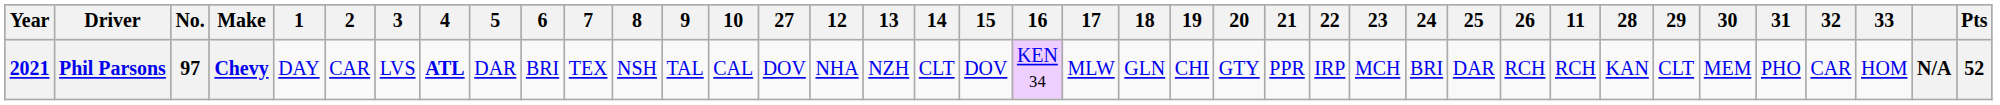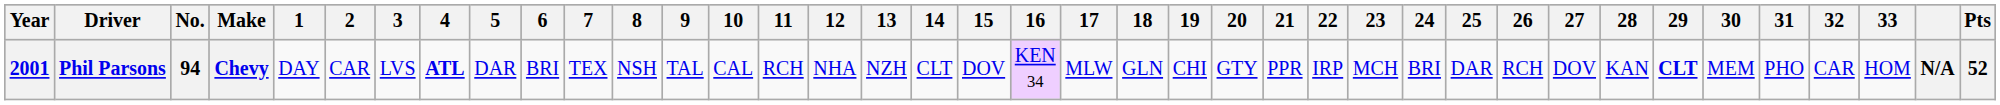 <table class="wikitable" style="text-align:center; font-size:75%">
 <tr>
 <th>Year</th>
 <th>Driver</th>
 <th>No.</th>
 <th>Make</th>
 <th>1</th>
 <th>2</th>
 <th>3</th>
 <th>4</th>
 <th>5</th>
 <th>6</th>
 <th>7</th>
 <th>8</th>
 <th>9</th>
 <th>10</th>
-<th>27</th>
+<th>11</th>
 <th>12</th>
 <th>13</th>
 <th>14</th>
 <th>15</th>
 <th>16</th>
 <th>17</th>
 <th>18</th>
 <th>19</th>
 <th>20</th>
 <th>21</th>
 <th>22</th>
 <th>23</th>
 <th>24</th>
 <th>25</th>
 <th>26</th>
-<th>11</th>
+<th>27</th>
 <th>28</th>
 <th>29</th>
 <th>30</th>
 <th>31</th>
 <th>32</th>
 <th>33</th>
 <th></th>
 <th>Pts</th>
 </tr>
 <tr>
-<th><a href='#'>2021</a></th>
+<th><a href='#'>2001</a></th>
 <th><a href='#'>Phil Parsons</a></th>
-<th>97</th>
+<th>94</th>
 <th><a href='#'>Chevy</a></th>
 <td><a href='#'>DAY</a></td>
 <td><a href='#'>CAR</a></td>
 <td><a href='#'>LVS</a></td>
 <td><strong><a href='#'>ATL</a></strong></td>
 <td><a href='#'>DAR</a></td>
 <td><a href='#'>BRI</a></td>
 <td><a href='#'>TEX</a></td>
 <td><a href='#'>NSH</a></td>
 <td><a href='#'>TAL</a></td>
 <td><a href='#'>CAL</a></td>
-<td><a href='#'>DOV</a></td>
+<td><a href='#'>RCH</a></td>
 <td><a href='#'>NHA</a></td>
 <td><a href='#'>NZH</a></td>
 <td><a href='#'>CLT</a></td>
 <td><a href='#'>DOV</a></td>
 <td style="background:#EFCFFF;"><a href='#'>KEN</a><br><small>34</small></td>
 <td><a href='#'>MLW</a></td>
 <td><a href='#'>GLN</a></td>
 <td><a href='#'>CHI</a></td>
 <td><a href='#'>GTY</a></td>
 <td><a href='#'>PPR</a></td>
 <td><a href='#'>IRP</a></td>
 <td><a href='#'>MCH</a></td>
 <td><a href='#'>BRI</a></td>
 <td><a href='#'>DAR</a></td>
 <td><a href='#'>RCH</a></td>
-<td><a href='#'>RCH</a></td>
+<td><a href='#'>DOV</a></td>
 <td><a href='#'>KAN</a></td>
-<td><a href='#'>CLT</a></td>
+<td><strong><a href='#'>CLT</a></strong></td>
 <td><a href='#'>MEM</a></td>
 <td><a href='#'>PHO</a></td>
 <td><a href='#'>CAR</a></td>
 <td><a href='#'>HOM</a></td>
 <th>N/A</th>
 <th>52</th>
 </tr>
 </table>
